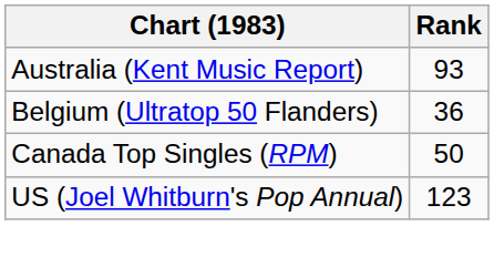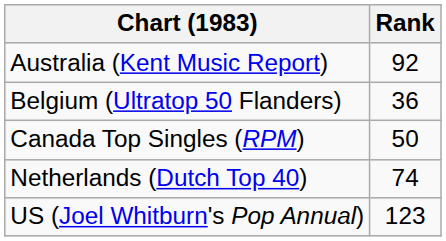 <table class="wikitable sortable">
 <tr>
 <th>Chart (1983)</th>
 <th>Rank</th>
 </tr>
 <tr>
 <td>Australia (<a href='#'>Kent Music Report</a>)</td>
-<td align="center">93</td>
+<td align="center">92</td>
 </tr>
 <tr>
 <td>Belgium (<a href='#'>Ultratop 50</a> Flanders)</td>
 <td align="center">36</td>
 </tr>
 <tr>
 <td>Canada Top Singles (<em><a href='#'>RPM</a></em>)</td>
 <td align="center">50</td>
 </tr>
 <tr>
+<td>Netherlands (<a href='#'>Dutch Top 40</a>)</td>
+<td align="center">74</td>
+</tr>
+<tr>
 <td>US (<a href='#'>Joel Whitburn</a>'s <em>Pop Annual</em>)</td>
 <td align="center">123</td>
 </tr>
 </table>
